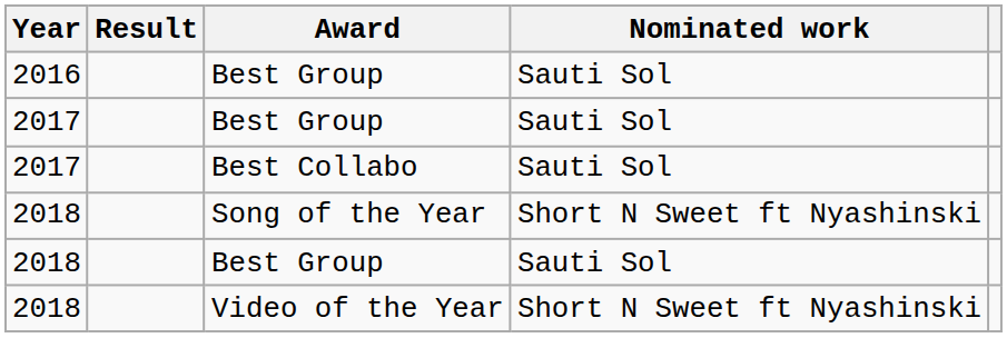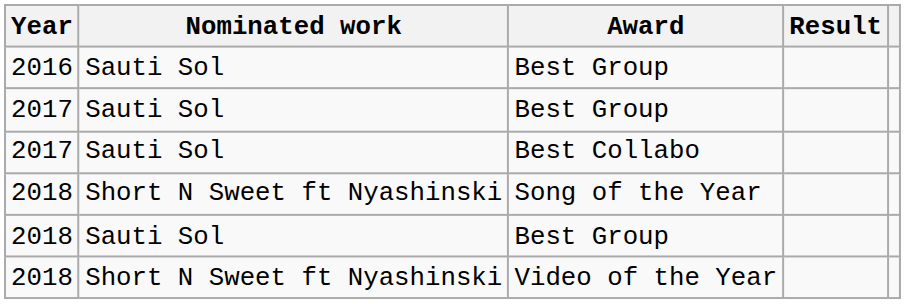 <table class ="wikitable">
 <tr>
 <th>Year</th>
+<th>Nominated work</th>
+<th>Award</th>
 <th>Result</th>
-<th>Award</th>
-<th>Nominated work</th>
 <th></th>
 </tr>
 <tr>
 <td>2016</td>
+<td>Sauti Sol</td>
+<td>Best Group</td>
 <td></td>
-<td>Best Group</td>
-<td>Sauti Sol</td>
 <td></td>
 </tr>
 <tr>
 <td>2017</td>
+<td>Sauti Sol</td>
+<td>Best Group</td>
 <td></td>
-<td>Best Group</td>
-<td>Sauti Sol</td>
 <td></td>
 </tr>
 <tr>
 <td>2017</td>
+<td>Sauti Sol</td>
+<td>Best Collabo</td>
 <td></td>
-<td>Best Collabo</td>
-<td>Sauti Sol</td>
 <td></td>
 </tr>
 <tr>
 <td>2018</td>
+<td>Short N Sweet ft Nyashinski</td>
+<td>Song of the Year</td>
 <td></td>
-<td>Song of the Year</td>
-<td>Short N Sweet ft Nyashinski</td>
 <td></td>
 </tr>
 <tr>
 <td>2018</td>
+<td>Sauti Sol</td>
+<td>Best Group</td>
 <td></td>
-<td>Best Group</td>
-<td>Sauti Sol</td>
 <td></td>
 </tr>
 <tr>
 <td>2018</td>
+<td>Short N Sweet ft Nyashinski</td>
+<td>Video of the Year</td>
 <td></td>
-<td>Video of the Year</td>
-<td>Short N Sweet ft Nyashinski</td>
 <td></td>
 </tr>
 </table>
